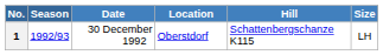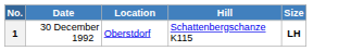 <table class="wikitable sortable" style="font-size:86%; line-height:15px; text-align:left; border:grey solid 1px; border-collapse:collapse; background:#ffffff;">
 <tr style="background:#efefef;">
 <th style="background-color:#369; color:white; width:10px;">No.</th>
-<th style="background-color:#369; color:white;  width:30px;">Season</th>
 <th style="background-color:#4180be; color:white; width:100px;">Date</th>
 <th style="background-color:#4180be; color:white; width:86px;">Location</th>
 <th style="background-color:#4180be; color:white; width:152px;">Hill</th>
 <th style="background-color:#4180be; color:white; width:25px;">Size</th>
 </tr>
 <tr>
 <th scope=row style="text-align:center;">1</th>
-<td align=center><a href='#'>1992/93</a></td>
 <td align=right>30 December 1992  </td>
 <td> <a href='#'>Oberstdorf</a></td>
 <td><a href='#'>Schattenbergschanze</a> K115</td>
-<td align=center>LH</td>
+<td align=center><strong>LH</strong></td>
 </tr>
 </table>
